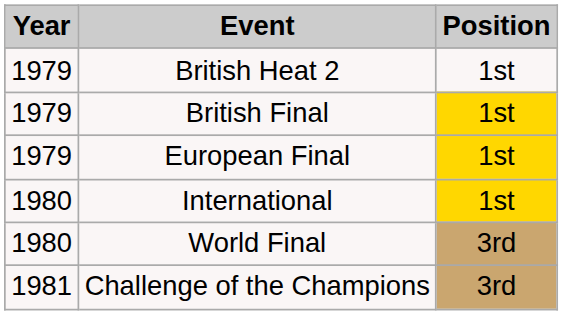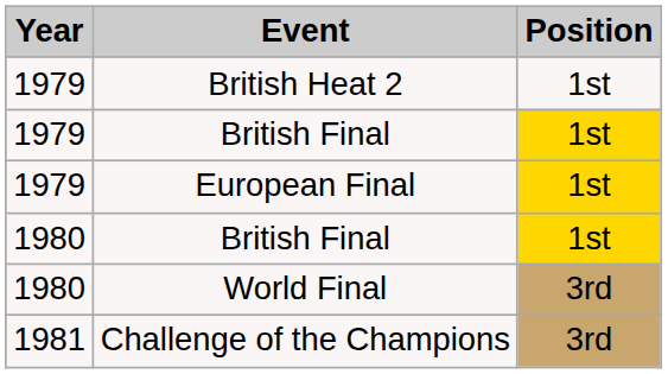 <table class="wikitable" style="float:left;">
 <tr>
 <th style="background:#ccc; text-align:Center;">Year</th>
 <th style="background:#ccc; text-align:Center;">Event</th>
 <th style="background:#ccc; text-align:Center;">Position</th>
 </tr>
 <tr style="text-align:center; background:#faf6f6;">
 <td>1979</td>
 <td>British Heat 2</td>
 <td>1st</td>
 </tr>
 <tr style="text-align:center;">
 <td style="background:#faf6f6;">1979</td>
 <td style="background:#faf6f6;">British Final</td>
 <td style="background:gold;">1st</td>
 </tr>
 <tr style="text-align:center;">
 <td style="background:#faf6f6;">1979</td>
 <td style="background:#faf6f6;">European Final</td>
 <td style="background:gold;">1st</td>
 </tr>
 <tr style="text-align:center;">
 <td style="background:#faf6f6;">1980</td>
-<td style="background:#faf6f6;">International</td>
+<td style="background:#faf6f6;">British Final</td>
 <td style="background:gold;">1st</td>
 </tr>
 <tr style="text-align:center;">
 <td style="background:#faf6f6;">1980</td>
 <td style="background:#faf6f6;">World Final</td>
 <td style="background:#caa66f;">3rd</td>
 </tr>
 <tr style="text-align:center;">
 <td style="background:#faf6f6;">1981</td>
 <td style="background:#faf6f6;">Challenge of the Champions</td>
 <td style="background:#caa66f;">3rd</td>
 </tr>
 </table>
